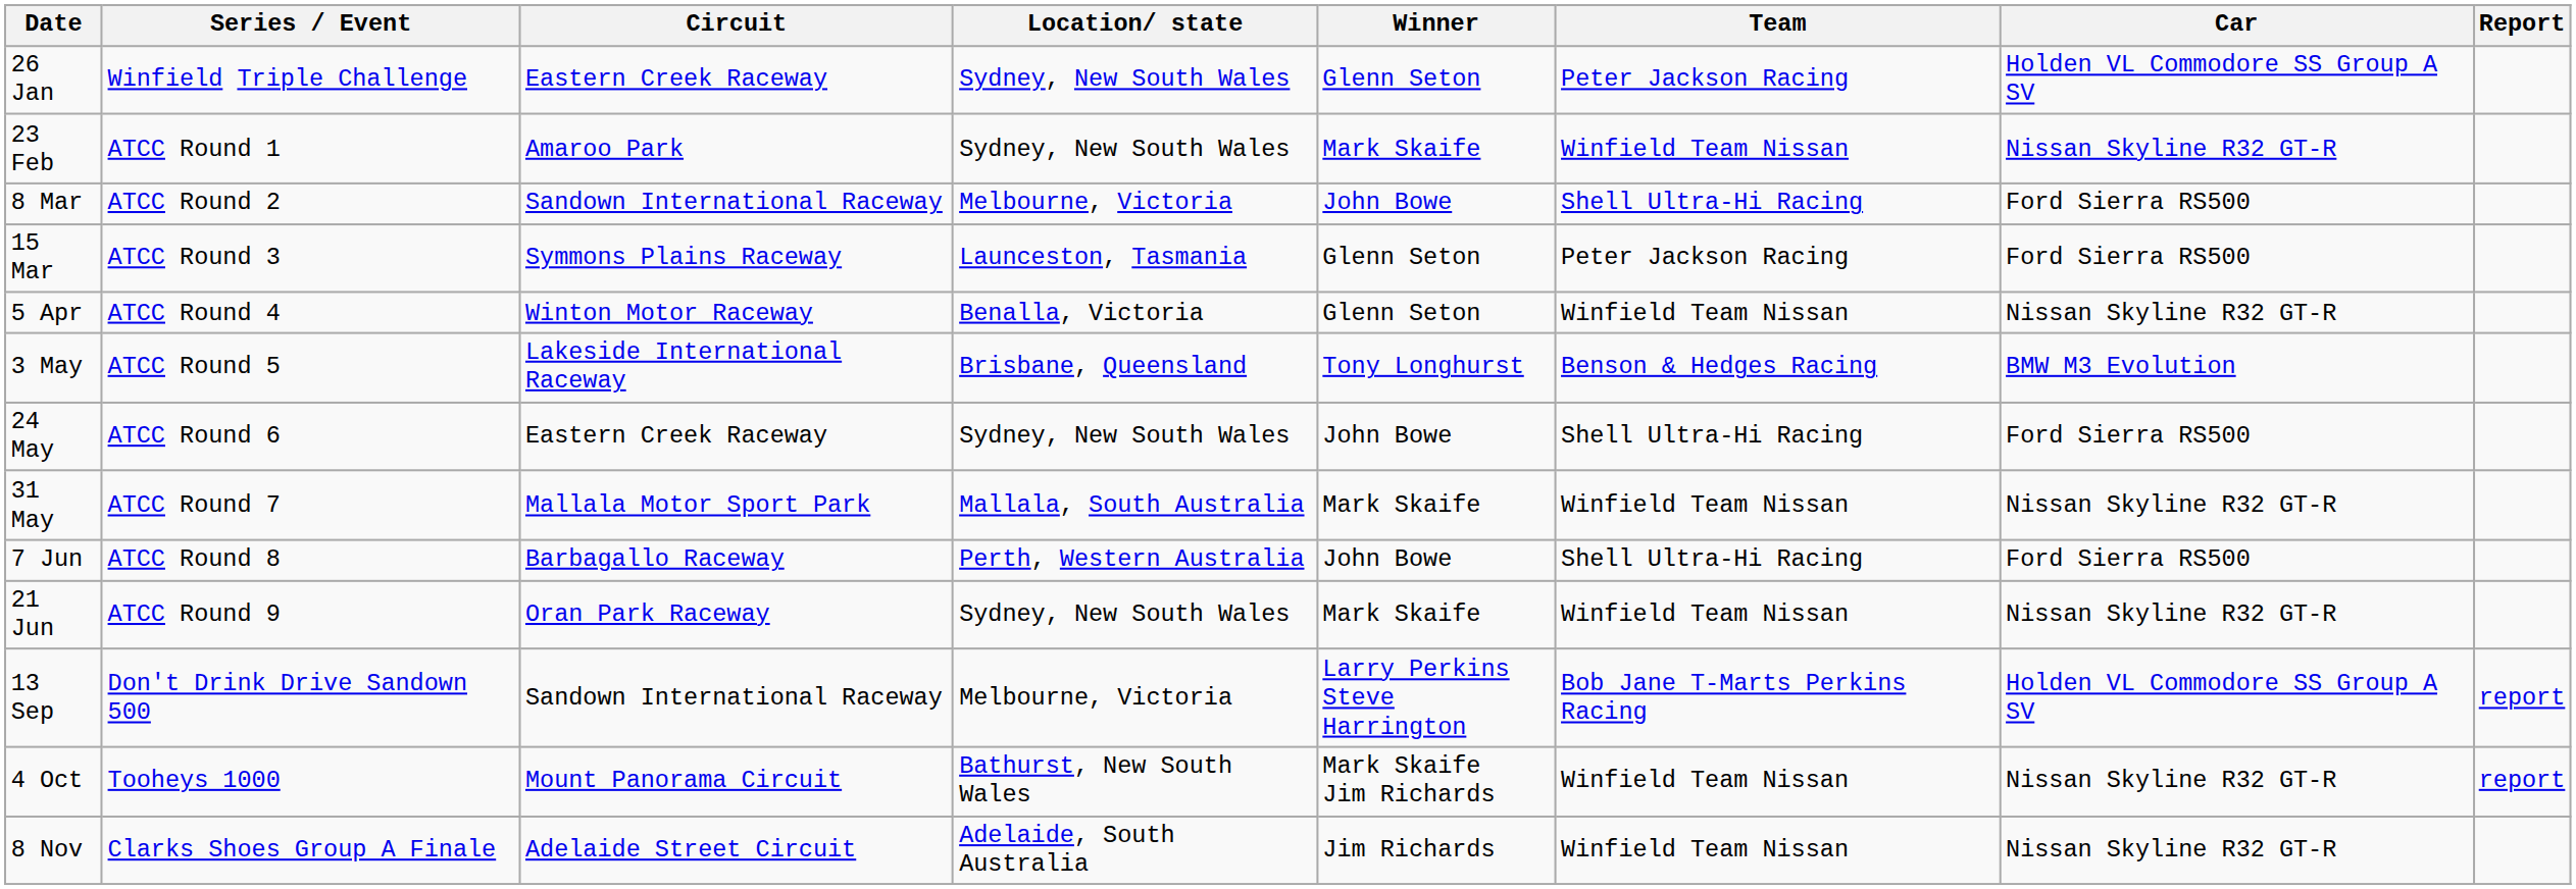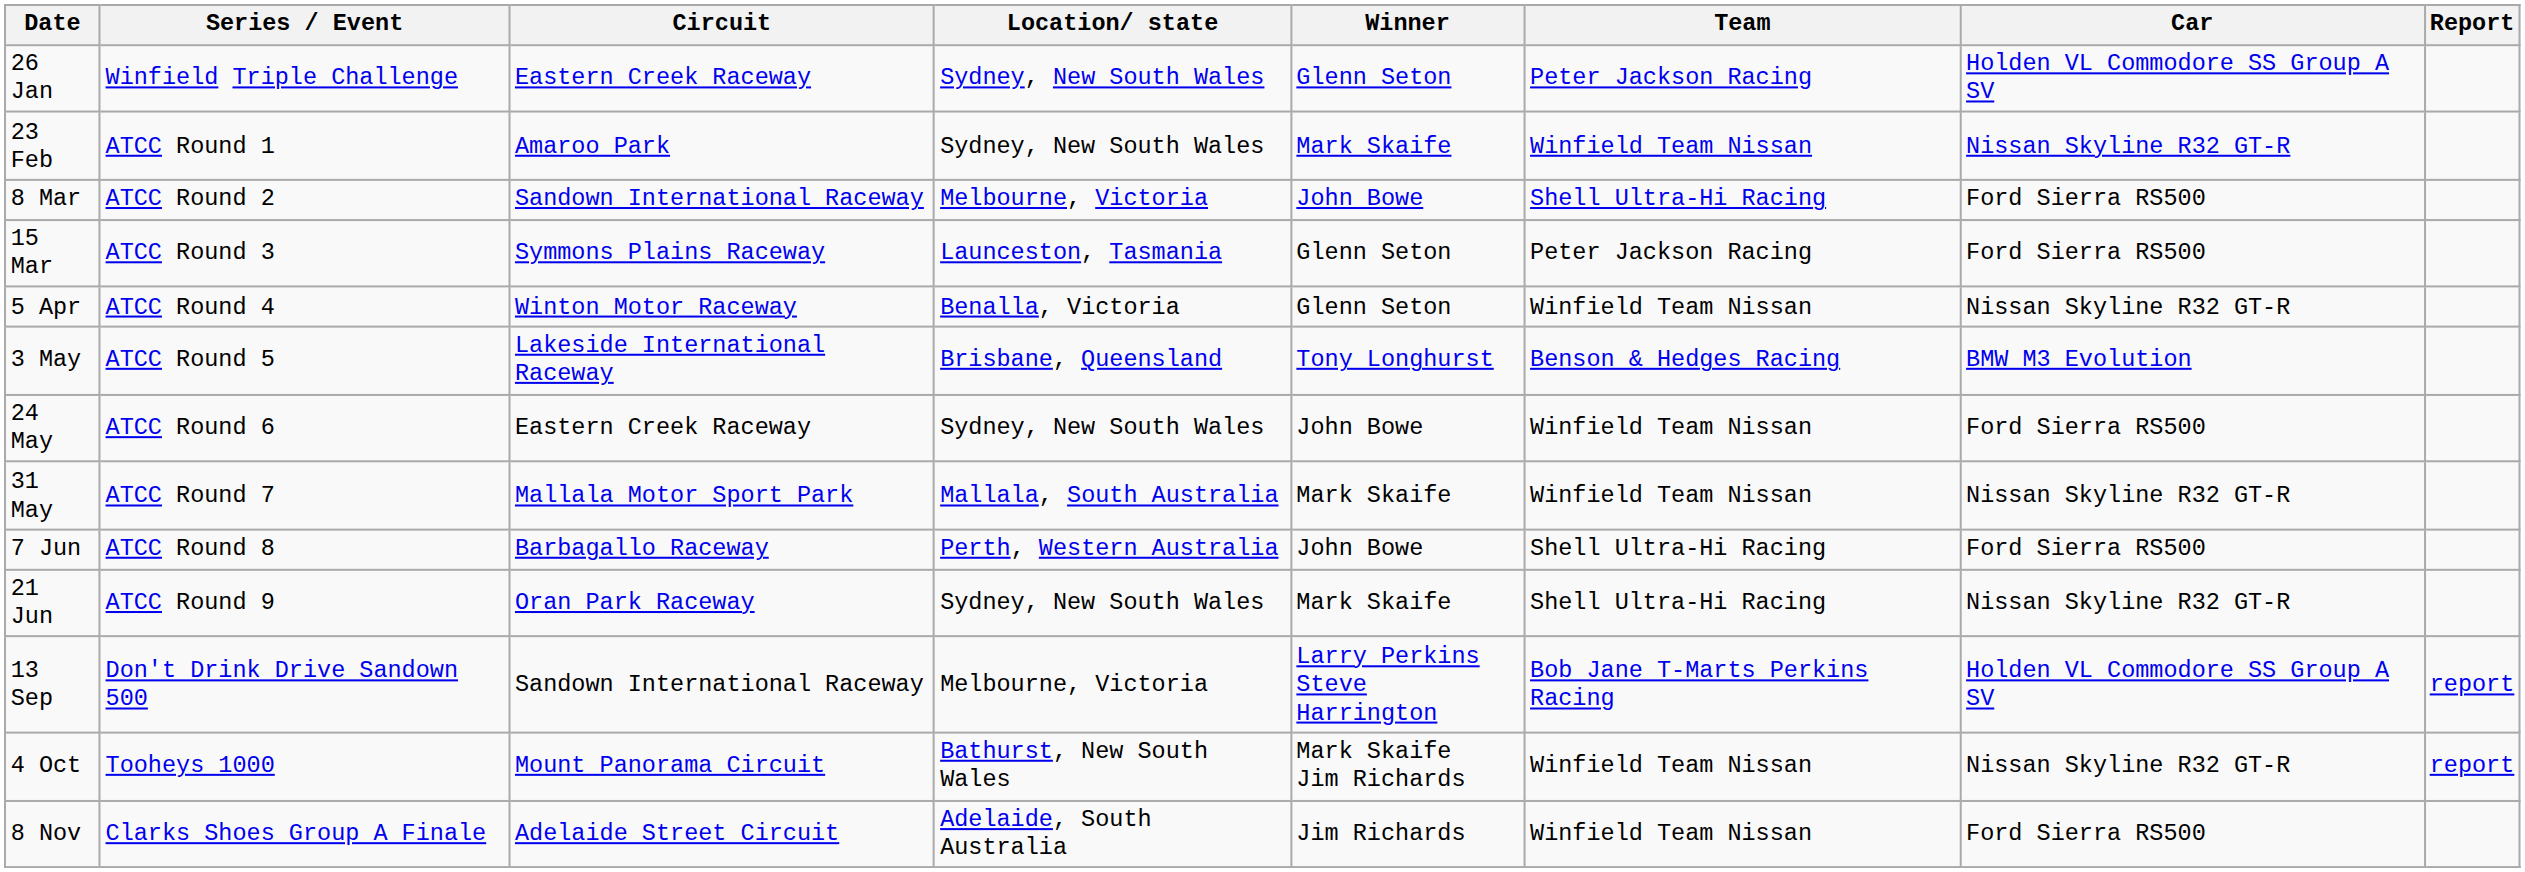 <table class="wikitable" style="font-size: 90%">
 <tr>
 <th>Date</th>
 <th>Series / Event</th>
 <th>Circuit</th>
 <th>Location/ state</th>
 <th>Winner</th>
 <th>Team</th>
 <th>Car</th>
 <th>Report</th>
 </tr>
 <tr>
 <td>26 Jan</td>
 <td><a href='#'>Winfield</a> <a href='#'>Triple Challenge</a></td>
 <td><a href='#'>Eastern Creek Raceway</a></td>
 <td><a href='#'>Sydney</a>, <a href='#'>New South Wales</a></td>
 <td><a href='#'>Glenn Seton</a></td>
 <td><a href='#'>Peter Jackson Racing</a></td>
 <td><a href='#'>Holden VL Commodore SS Group A SV</a></td>
 <td></td>
 </tr>
 <tr>
 <td>23 Feb</td>
 <td><a href='#'>ATCC</a> Round 1</td>
 <td><a href='#'>Amaroo Park</a></td>
 <td>Sydney, New South Wales</td>
 <td><a href='#'>Mark Skaife</a></td>
 <td><a href='#'>Winfield Team Nissan</a></td>
 <td><a href='#'>Nissan Skyline R32 GT-R</a></td>
 <td></td>
 </tr>
 <tr>
 <td>8 Mar</td>
 <td><a href='#'>ATCC</a> Round 2</td>
 <td><a href='#'>Sandown International Raceway</a></td>
 <td><a href='#'>Melbourne</a>, <a href='#'>Victoria</a></td>
 <td><a href='#'>John Bowe</a></td>
 <td><a href='#'>Shell Ultra-Hi Racing</a></td>
 <td>Ford Sierra RS500</td>
 <td></td>
 </tr>
 <tr>
 <td>15 Mar</td>
 <td><a href='#'>ATCC</a> Round 3</td>
 <td><a href='#'>Symmons Plains Raceway</a></td>
 <td><a href='#'>Launceston</a>, <a href='#'>Tasmania</a></td>
 <td>Glenn Seton</td>
 <td>Peter Jackson Racing</td>
 <td>Ford Sierra RS500</td>
 <td></td>
 </tr>
 <tr>
 <td>5 Apr</td>
 <td><a href='#'>ATCC</a> Round 4</td>
 <td><a href='#'>Winton Motor Raceway</a></td>
 <td><a href='#'>Benalla</a>, Victoria</td>
 <td>Glenn Seton</td>
 <td>Winfield Team Nissan</td>
 <td>Nissan Skyline R32 GT-R</td>
 <td></td>
 </tr>
 <tr>
 <td>3 May</td>
 <td><a href='#'>ATCC</a> Round 5</td>
 <td><a href='#'>Lakeside International Raceway</a></td>
 <td><a href='#'>Brisbane</a>, <a href='#'>Queensland</a></td>
 <td><a href='#'>Tony Longhurst</a></td>
 <td><a href='#'>Benson & Hedges Racing</a></td>
 <td><a href='#'>BMW M3 Evolution</a></td>
 <td></td>
 </tr>
 <tr>
 <td>24 May</td>
 <td><a href='#'>ATCC</a> Round 6</td>
 <td>Eastern Creek Raceway</td>
 <td>Sydney, New South Wales</td>
 <td>John Bowe</td>
-<td>Shell Ultra-Hi Racing</td>
+<td>Winfield Team Nissan</td>
 <td>Ford Sierra RS500</td>
 <td></td>
 </tr>
 <tr>
 <td>31 May</td>
 <td><a href='#'>ATCC</a> Round 7</td>
 <td><a href='#'>Mallala Motor Sport Park</a></td>
 <td><a href='#'>Mallala</a>, <a href='#'>South Australia</a></td>
 <td>Mark Skaife</td>
 <td>Winfield Team Nissan</td>
 <td>Nissan Skyline R32 GT-R</td>
 <td></td>
 </tr>
 <tr>
 <td>7 Jun</td>
 <td><a href='#'>ATCC</a> Round 8</td>
 <td><a href='#'>Barbagallo Raceway</a></td>
 <td><a href='#'>Perth</a>, <a href='#'>Western Australia</a></td>
 <td>John Bowe</td>
 <td>Shell Ultra-Hi Racing</td>
 <td>Ford Sierra RS500</td>
 <td></td>
 </tr>
 <tr>
 <td>21 Jun</td>
 <td><a href='#'>ATCC</a> Round 9</td>
 <td><a href='#'>Oran Park Raceway</a></td>
 <td>Sydney, New South Wales</td>
 <td>Mark Skaife</td>
-<td>Winfield Team Nissan</td>
+<td>Shell Ultra-Hi Racing</td>
 <td>Nissan Skyline R32 GT-R</td>
 <td></td>
 </tr>
 <tr>
 <td>13 Sep</td>
 <td><a href='#'>Don't Drink Drive Sandown 500</a></td>
 <td>Sandown International Raceway</td>
 <td>Melbourne, Victoria</td>
 <td><a href='#'>Larry Perkins</a><br><a href='#'>Steve Harrington</a></td>
 <td><a href='#'>Bob Jane T-Marts Perkins Racing</a></td>
 <td><a href='#'>Holden VL Commodore SS Group A SV</a></td>
 <td><a href='#'>report</a></td>
 </tr>
 <tr>
 <td>4 Oct</td>
 <td><a href='#'>Tooheys 1000</a></td>
 <td><a href='#'>Mount Panorama Circuit</a></td>
 <td><a href='#'>Bathurst</a>, New South Wales</td>
 <td>Mark Skaife<br>Jim Richards</td>
 <td>Winfield Team Nissan</td>
 <td>Nissan Skyline R32 GT-R</td>
 <td><a href='#'>report</a></td>
 </tr>
 <tr>
 <td>8 Nov</td>
 <td><a href='#'>Clarks Shoes Group A Finale</a></td>
 <td><a href='#'>Adelaide Street Circuit</a></td>
 <td><a href='#'>Adelaide</a>, South Australia</td>
 <td>Jim Richards</td>
 <td>Winfield Team Nissan</td>
-<td>Nissan Skyline R32 GT-R</td>
+<td>Ford Sierra RS500</td>
 <td></td>
 </tr>
 <tr>
 </tr>
 </table>
